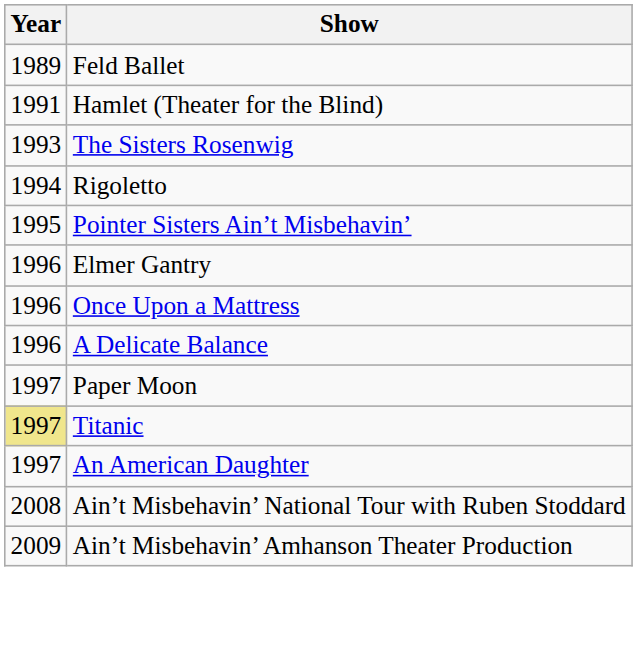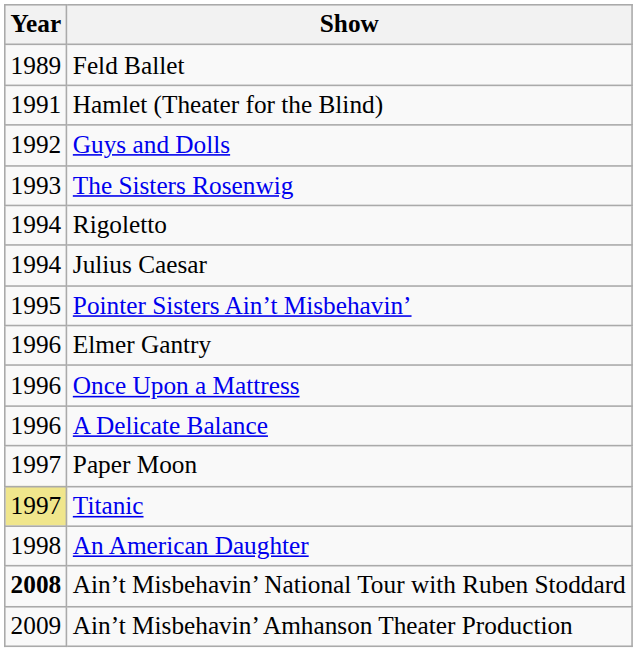 <table class="wikitable">
 <tr>
 <th>Year</th>
 <th>Show</th>
 </tr>
 <tr>
 <td>1989</td>
 <td>Feld Ballet</td>
 </tr>
 <tr>
 <td>1991</td>
 <td>Hamlet (Theater for the Blind)</td>
 </tr>
 <tr>
+<td>1992</td>
+<td><a href='#'>Guys and Dolls</a></td>
+</tr>
+<tr>
 <td>1993</td>
 <td><a href='#'>The Sisters Rosenwig</a></td>
 </tr>
 <tr>
 <td>1994</td>
 <td>Rigoletto</td>
+</tr>
+<tr>
+<td>1994</td>
+<td>Julius Caesar</td>
 </tr>
 <tr>
 <td>1995</td>
 <td><a href='#'>Pointer Sisters Ain’t Misbehavin’</a></td>
 </tr>
 <tr>
 <td>1996</td>
 <td>Elmer Gantry</td>
 </tr>
 <tr>
 <td>1996</td>
 <td><a href='#'>Once Upon a Mattress</a></td>
 </tr>
 <tr>
 <td>1996</td>
 <td><a href='#'>A Delicate Balance</a></td>
 </tr>
 <tr>
 <td>1997</td>
 <td>Paper Moon</td>
 </tr>
 <tr>
 <td style="background: khaki;">1997</td>
 <td><a href='#'>Titanic</a></td>
 </tr>
 <tr>
-<td>1997</td>
+<td>1998</td>
 <td><a href='#'>An American Daughter</a></td>
 </tr>
 <tr>
-<td>2008</td>
+<td><strong>2008</strong></td>
 <td>Ain’t Misbehavin’ National Tour with Ruben Stoddard</td>
 </tr>
 <tr>
 <td>2009</td>
 <td>Ain’t Misbehavin’ Amhanson Theater Production</td>
 </tr>
 </table>
